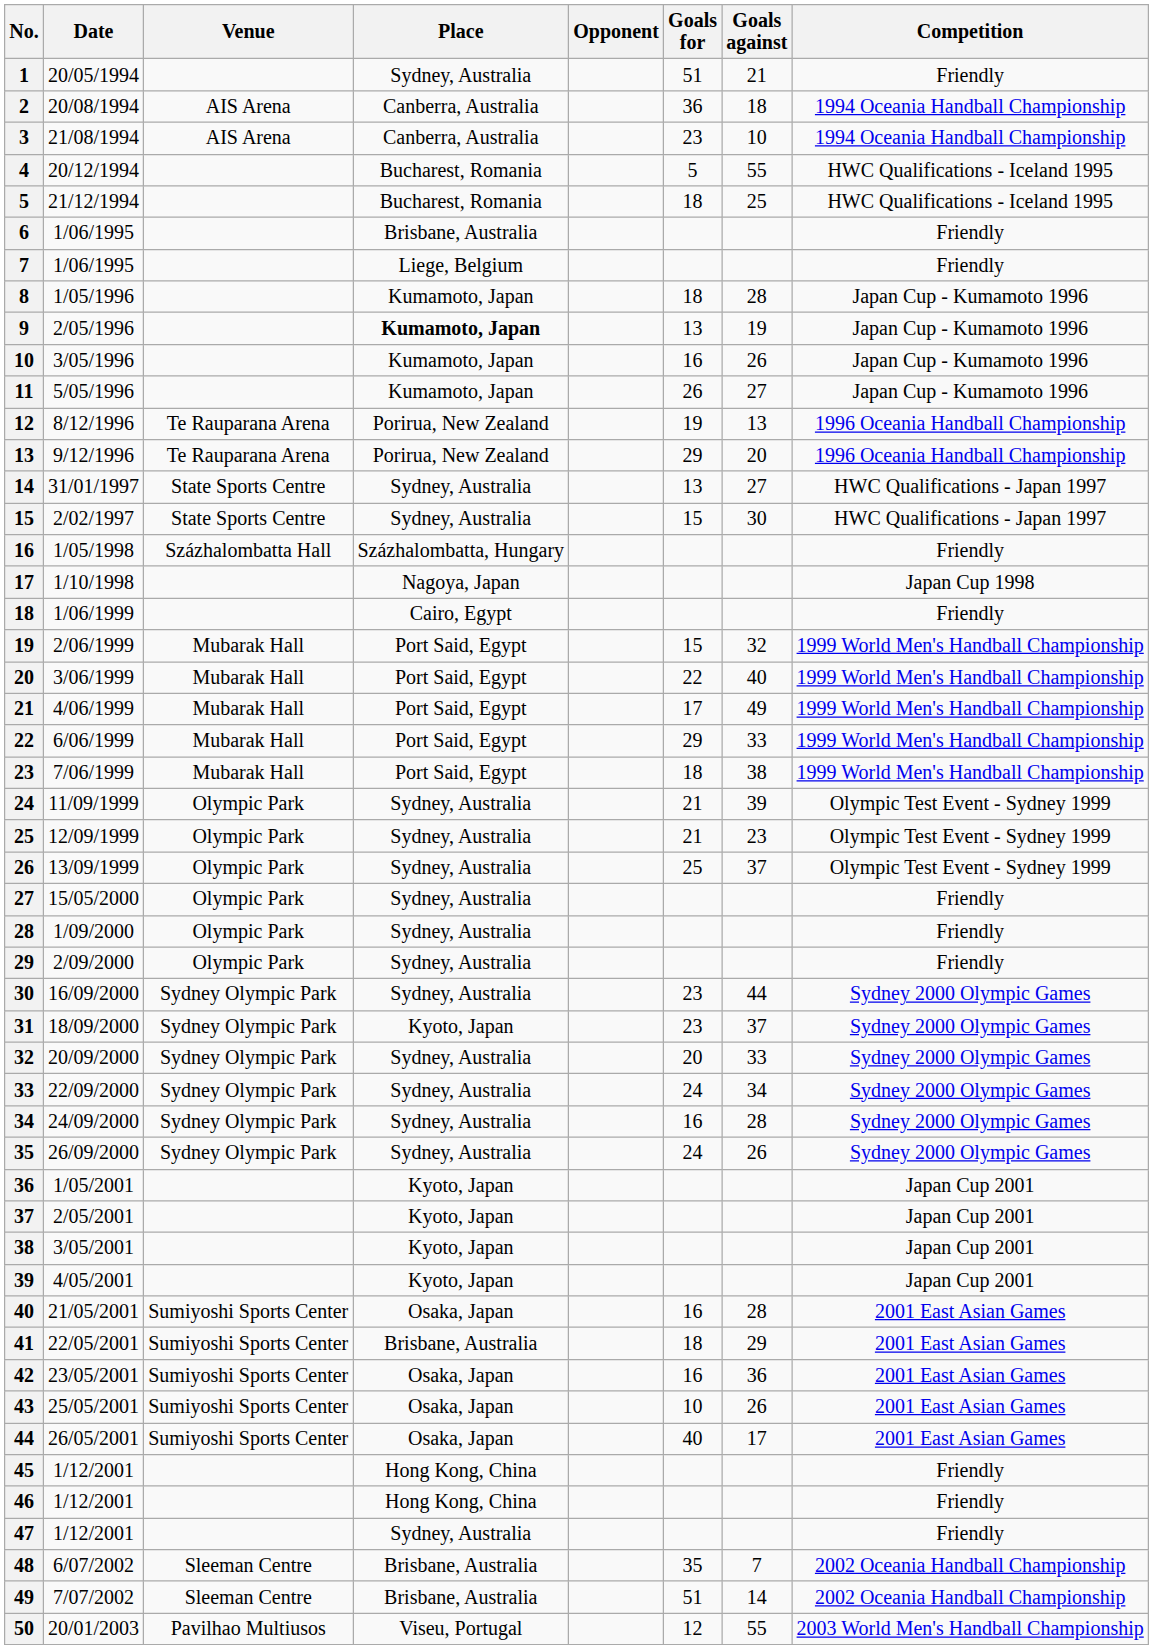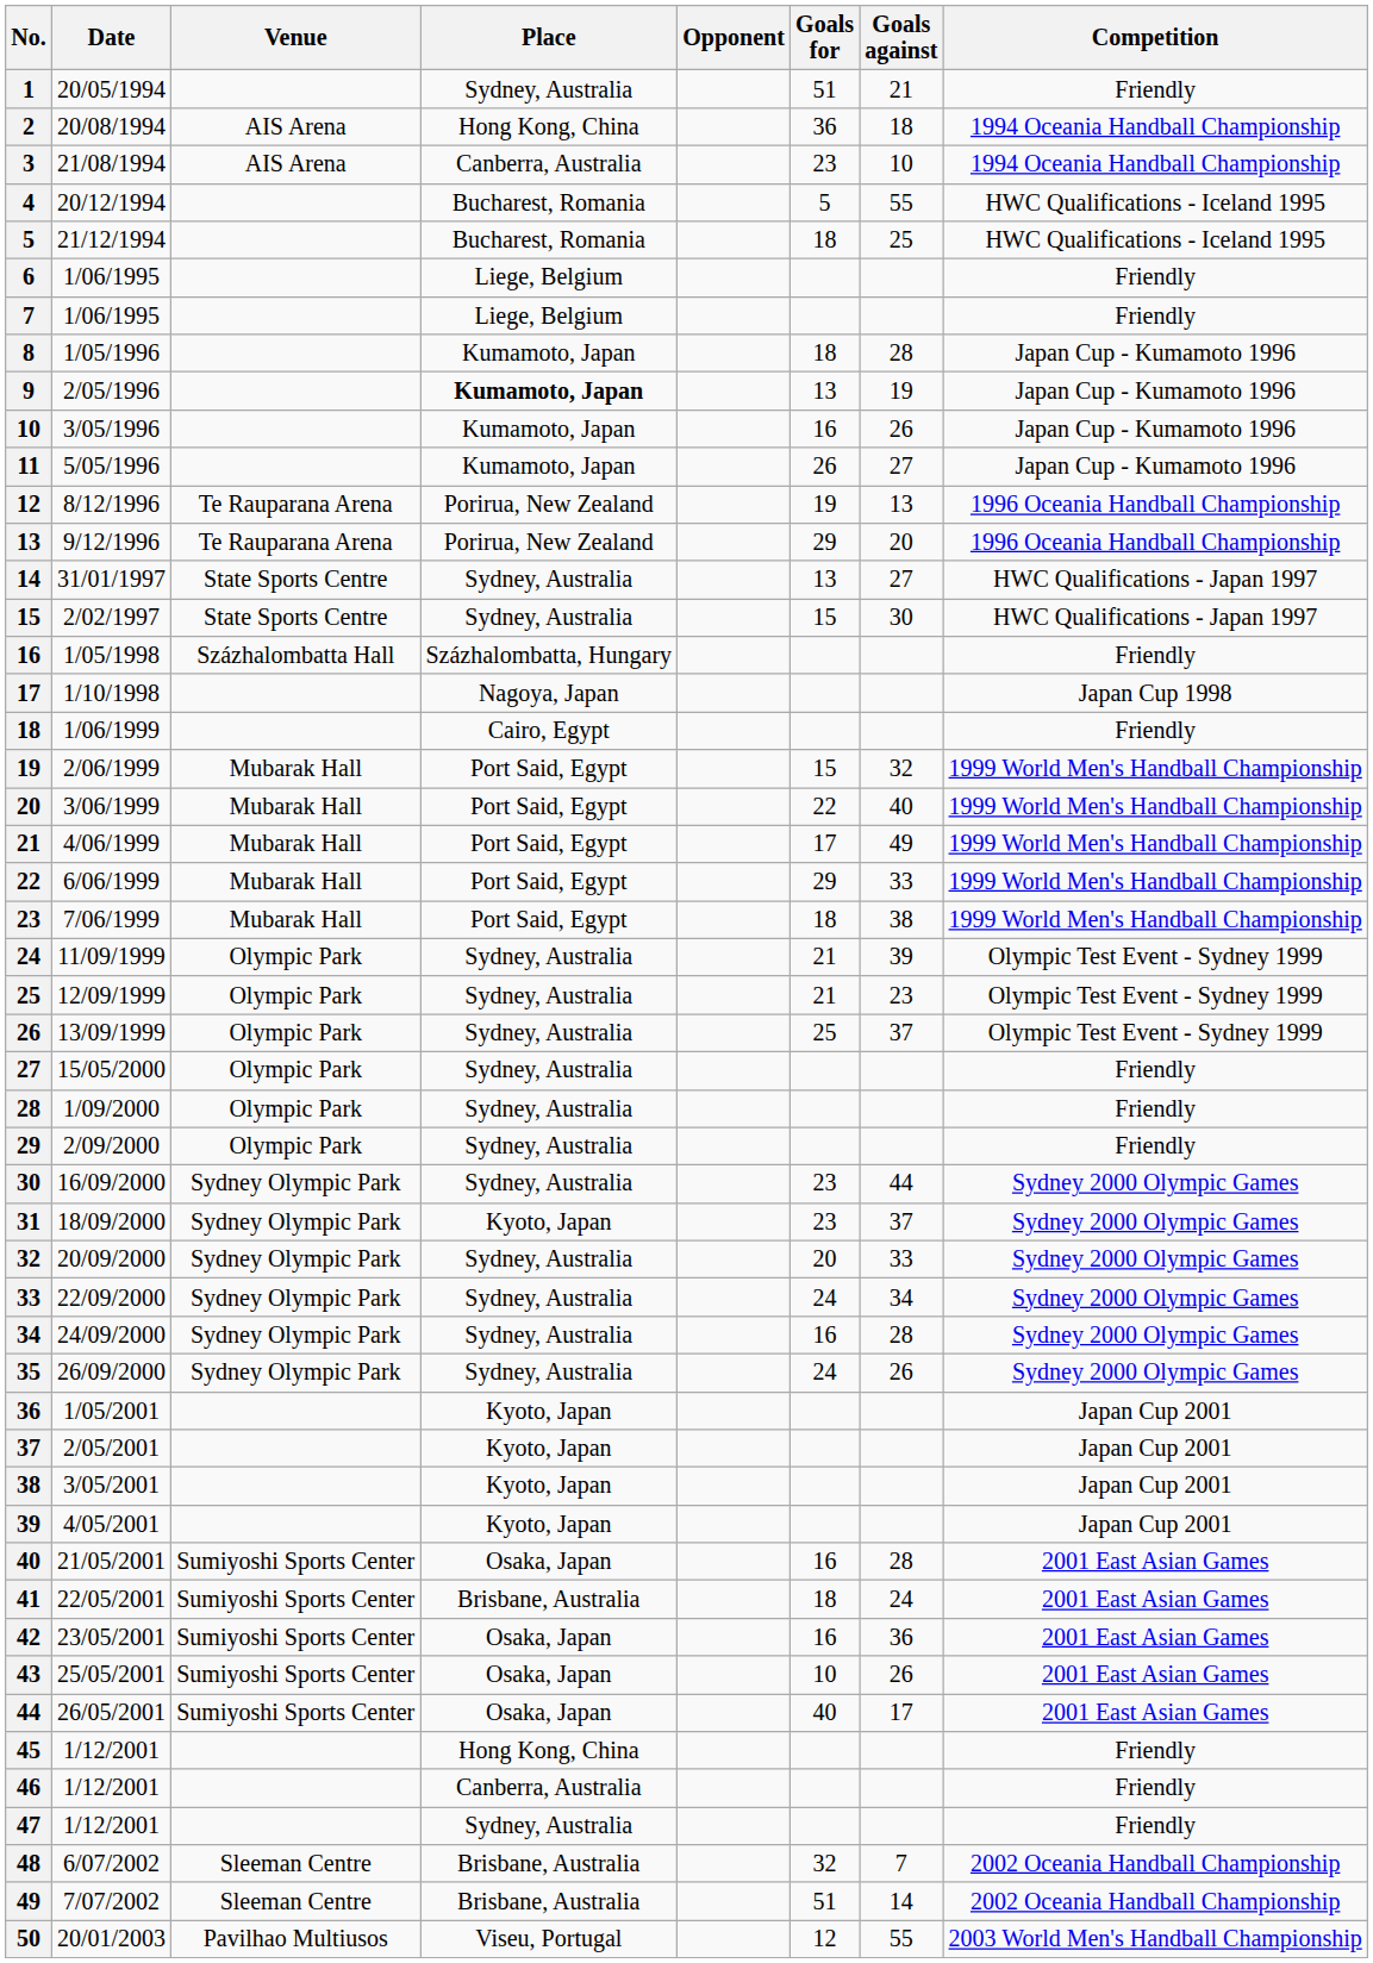 <table class="wikitable" style="text-align: center;">
 <tr>
 <th>No.</th>
 <th>Date</th>
 <th>Venue</th>
 <th>Place</th>
 <th>Opponent</th>
 <th>Goals <br>for</th>
 <th>Goals <br>against</th>
 <th>Competition</th>
 </tr>
 <tr>
 <th>1</th>
 <td>20/05/1994</td>
 <td></td>
 <td>Sydney, Australia</td>
 <td></td>
 <td>51</td>
 <td>21</td>
 <td>Friendly</td>
 </tr>
 <tr>
 <th>2</th>
 <td>20/08/1994</td>
 <td>AIS Arena</td>
-<td>Canberra, Australia</td>
+<td>Hong Kong, China</td>
 <td></td>
 <td>36</td>
 <td>18</td>
 <td><a href='#'>1994 Oceania Handball Championship</a></td>
 </tr>
 <tr>
 <th>3</th>
 <td>21/08/1994</td>
 <td>AIS Arena</td>
 <td>Canberra, Australia</td>
 <td></td>
 <td>23</td>
 <td>10</td>
 <td><a href='#'>1994 Oceania Handball Championship</a></td>
 </tr>
 <tr>
 <th>4</th>
 <td>20/12/1994</td>
 <td></td>
 <td>Bucharest, Romania</td>
 <td></td>
 <td>5</td>
 <td>55</td>
 <td>HWC Qualifications - Iceland 1995</td>
 </tr>
 <tr>
 <th>5</th>
 <td>21/12/1994</td>
 <td></td>
 <td>Bucharest, Romania</td>
 <td></td>
 <td>18</td>
 <td>25</td>
 <td>HWC Qualifications - Iceland 1995</td>
 </tr>
 <tr>
 <th>6</th>
 <td>1/06/1995</td>
 <td></td>
-<td>Brisbane, Australia</td>
+<td>Liege, Belgium</td>
 <td></td>
 <td></td>
 <td></td>
 <td>Friendly</td>
 </tr>
 <tr>
 <th>7</th>
 <td>1/06/1995</td>
 <td></td>
 <td>Liege, Belgium</td>
 <td></td>
 <td></td>
 <td></td>
 <td>Friendly</td>
 </tr>
 <tr>
 <th>8</th>
 <td>1/05/1996</td>
 <td></td>
 <td>Kumamoto, Japan</td>
 <td></td>
 <td>18</td>
 <td>28</td>
 <td>Japan Cup - Kumamoto 1996</td>
 </tr>
 <tr>
 <th>9</th>
 <td>2/05/1996</td>
 <td></td>
 <td><strong>Kumamoto, Japan</strong></td>
 <td></td>
 <td>13</td>
 <td>19</td>
 <td>Japan Cup - Kumamoto 1996</td>
 </tr>
 <tr>
 <th>10</th>
 <td>3/05/1996</td>
 <td></td>
 <td>Kumamoto, Japan</td>
 <td></td>
 <td>16</td>
 <td>26</td>
 <td>Japan Cup - Kumamoto 1996</td>
 </tr>
 <tr>
 <th>11</th>
 <td>5/05/1996</td>
 <td></td>
 <td>Kumamoto, Japan</td>
 <td></td>
 <td>26</td>
 <td>27</td>
 <td>Japan Cup - Kumamoto 1996</td>
 </tr>
 <tr>
 <th>12</th>
 <td>8/12/1996</td>
 <td>Te Rauparana Arena</td>
 <td>Porirua, New Zealand</td>
 <td></td>
 <td>19</td>
 <td>13</td>
 <td><a href='#'>1996 Oceania Handball Championship</a></td>
 </tr>
 <tr>
 <th>13</th>
 <td>9/12/1996</td>
 <td>Te Rauparana Arena</td>
 <td>Porirua, New Zealand</td>
 <td></td>
 <td>29</td>
 <td>20</td>
 <td><a href='#'>1996 Oceania Handball Championship</a></td>
 </tr>
 <tr>
 <th>14</th>
 <td>31/01/1997</td>
 <td>State Sports Centre</td>
 <td>Sydney, Australia</td>
 <td></td>
 <td>13</td>
 <td>27</td>
 <td>HWC Qualifications - Japan 1997</td>
 </tr>
 <tr>
 <th>15</th>
 <td>2/02/1997</td>
 <td>State Sports Centre</td>
 <td>Sydney, Australia</td>
 <td></td>
 <td>15</td>
 <td>30</td>
 <td>HWC Qualifications - Japan 1997</td>
 </tr>
 <tr>
 <th>16</th>
 <td>1/05/1998</td>
 <td>Százhalombatta Hall</td>
 <td>Százhalombatta, Hungary</td>
 <td></td>
 <td></td>
 <td></td>
 <td>Friendly</td>
 </tr>
 <tr>
 <th>17</th>
 <td>1/10/1998</td>
 <td></td>
 <td>Nagoya, Japan</td>
 <td></td>
 <td></td>
 <td></td>
 <td>Japan Cup 1998</td>
 </tr>
 <tr>
 <th>18</th>
 <td>1/06/1999</td>
 <td></td>
 <td>Cairo, Egypt</td>
 <td></td>
 <td></td>
 <td></td>
 <td>Friendly</td>
 </tr>
 <tr>
 <th>19</th>
 <td>2/06/1999</td>
 <td>Mubarak Hall</td>
 <td>Port Said, Egypt</td>
 <td></td>
 <td>15</td>
 <td>32</td>
 <td><a href='#'>1999 World Men's Handball Championship</a></td>
 </tr>
 <tr>
 <th>20</th>
 <td>3/06/1999</td>
 <td>Mubarak Hall</td>
 <td>Port Said, Egypt</td>
 <td></td>
 <td>22</td>
 <td>40</td>
 <td><a href='#'>1999 World Men's Handball Championship</a></td>
 </tr>
 <tr>
 <th>21</th>
 <td>4/06/1999</td>
 <td>Mubarak Hall</td>
 <td>Port Said, Egypt</td>
 <td></td>
 <td>17</td>
 <td>49</td>
 <td><a href='#'>1999 World Men's Handball Championship</a></td>
 </tr>
 <tr>
 <th>22</th>
 <td>6/06/1999</td>
 <td>Mubarak Hall</td>
 <td>Port Said, Egypt</td>
 <td></td>
 <td>29</td>
 <td>33</td>
 <td><a href='#'>1999 World Men's Handball Championship</a></td>
 </tr>
 <tr>
 <th>23</th>
 <td>7/06/1999</td>
 <td>Mubarak Hall</td>
 <td>Port Said, Egypt</td>
 <td></td>
 <td>18</td>
 <td>38</td>
 <td><a href='#'>1999 World Men's Handball Championship</a></td>
 </tr>
 <tr>
 <th>24</th>
 <td>11/09/1999</td>
 <td>Olympic Park</td>
 <td>Sydney, Australia</td>
 <td></td>
 <td>21</td>
 <td>39</td>
 <td>Olympic Test Event - Sydney 1999</td>
 </tr>
 <tr>
 <th>25</th>
 <td>12/09/1999</td>
 <td>Olympic Park</td>
 <td>Sydney, Australia</td>
 <td></td>
 <td>21</td>
 <td>23</td>
 <td>Olympic Test Event - Sydney 1999</td>
 </tr>
 <tr>
 <th>26</th>
 <td>13/09/1999</td>
 <td>Olympic Park</td>
 <td>Sydney, Australia</td>
 <td></td>
 <td>25</td>
 <td>37</td>
 <td>Olympic Test Event - Sydney 1999</td>
 </tr>
 <tr>
 <th>27</th>
 <td>15/05/2000</td>
 <td>Olympic Park</td>
 <td>Sydney, Australia</td>
 <td></td>
 <td></td>
 <td></td>
 <td>Friendly</td>
 </tr>
 <tr>
 <th>28</th>
 <td>1/09/2000</td>
 <td>Olympic Park</td>
 <td>Sydney, Australia</td>
 <td></td>
 <td></td>
 <td></td>
 <td>Friendly</td>
 </tr>
 <tr>
 <th>29</th>
 <td>2/09/2000</td>
 <td>Olympic Park</td>
 <td>Sydney, Australia</td>
 <td></td>
 <td></td>
 <td></td>
 <td>Friendly</td>
 </tr>
 <tr>
 <th>30</th>
 <td>16/09/2000</td>
 <td>Sydney Olympic Park</td>
 <td>Sydney, Australia</td>
 <td></td>
 <td>23</td>
 <td>44</td>
 <td><a href='#'>Sydney 2000 Olympic Games</a></td>
 </tr>
 <tr>
 <th>31</th>
 <td>18/09/2000</td>
 <td>Sydney Olympic Park</td>
 <td>Kyoto, Japan</td>
 <td></td>
 <td>23</td>
 <td>37</td>
 <td><a href='#'>Sydney 2000 Olympic Games</a></td>
 </tr>
 <tr>
 <th>32</th>
 <td>20/09/2000</td>
 <td>Sydney Olympic Park</td>
 <td>Sydney, Australia</td>
 <td></td>
 <td>20</td>
 <td>33</td>
 <td><a href='#'>Sydney 2000 Olympic Games</a></td>
 </tr>
 <tr>
 <th>33</th>
 <td>22/09/2000</td>
 <td>Sydney Olympic Park</td>
 <td>Sydney, Australia</td>
 <td></td>
 <td>24</td>
 <td>34</td>
 <td><a href='#'>Sydney 2000 Olympic Games</a></td>
 </tr>
 <tr>
 <th>34</th>
 <td>24/09/2000</td>
 <td>Sydney Olympic Park</td>
 <td>Sydney, Australia</td>
 <td></td>
 <td>16</td>
 <td>28</td>
 <td><a href='#'>Sydney 2000 Olympic Games</a></td>
 </tr>
 <tr>
 <th>35</th>
 <td>26/09/2000</td>
 <td>Sydney Olympic Park</td>
 <td>Sydney, Australia</td>
 <td></td>
 <td>24</td>
 <td>26</td>
 <td><a href='#'>Sydney 2000 Olympic Games</a></td>
 </tr>
 <tr>
 <th>36</th>
 <td>1/05/2001</td>
 <td></td>
 <td>Kyoto, Japan</td>
 <td></td>
 <td></td>
 <td></td>
 <td>Japan Cup 2001</td>
 </tr>
 <tr>
 <th>37</th>
 <td>2/05/2001</td>
 <td></td>
 <td>Kyoto, Japan</td>
 <td></td>
 <td></td>
 <td></td>
 <td>Japan Cup 2001</td>
 </tr>
 <tr>
 <th>38</th>
 <td>3/05/2001</td>
 <td></td>
 <td>Kyoto, Japan</td>
 <td></td>
 <td></td>
 <td></td>
 <td>Japan Cup 2001</td>
 </tr>
 <tr>
 <th>39</th>
 <td>4/05/2001</td>
 <td></td>
 <td>Kyoto, Japan</td>
 <td></td>
 <td></td>
 <td></td>
 <td>Japan Cup 2001</td>
 </tr>
 <tr>
 <th>40</th>
 <td>21/05/2001</td>
 <td>Sumiyoshi Sports Center</td>
 <td>Osaka, Japan</td>
 <td></td>
 <td>16</td>
 <td>28</td>
 <td><a href='#'>2001 East Asian Games</a></td>
 </tr>
 <tr>
 <th>41</th>
 <td>22/05/2001</td>
 <td>Sumiyoshi Sports Center</td>
 <td>Brisbane, Australia</td>
 <td></td>
 <td>18</td>
-<td>29</td>
+<td>24</td>
 <td><a href='#'>2001 East Asian Games</a></td>
 </tr>
 <tr>
 <th>42</th>
 <td>23/05/2001</td>
 <td>Sumiyoshi Sports Center</td>
 <td>Osaka, Japan</td>
 <td></td>
 <td>16</td>
 <td>36</td>
 <td><a href='#'>2001 East Asian Games</a></td>
 </tr>
 <tr>
 <th>43</th>
 <td>25/05/2001</td>
 <td>Sumiyoshi Sports Center</td>
 <td>Osaka, Japan</td>
 <td></td>
 <td>10</td>
 <td>26</td>
 <td><a href='#'>2001 East Asian Games</a></td>
 </tr>
 <tr>
 <th>44</th>
 <td>26/05/2001</td>
 <td>Sumiyoshi Sports Center</td>
 <td>Osaka, Japan</td>
 <td></td>
 <td>40</td>
 <td>17</td>
 <td><a href='#'>2001 East Asian Games</a></td>
 </tr>
 <tr>
 <th>45</th>
 <td>1/12/2001</td>
 <td></td>
 <td>Hong Kong, China</td>
 <td></td>
 <td></td>
 <td></td>
 <td>Friendly</td>
 </tr>
 <tr>
 <th>46</th>
 <td>1/12/2001</td>
 <td></td>
-<td>Hong Kong, China</td>
+<td>Canberra, Australia</td>
 <td></td>
 <td></td>
 <td></td>
 <td>Friendly</td>
 </tr>
 <tr>
 <th>47</th>
 <td>1/12/2001</td>
 <td></td>
 <td>Sydney, Australia</td>
 <td></td>
 <td></td>
 <td></td>
 <td>Friendly</td>
 </tr>
 <tr>
 <th>48</th>
 <td>6/07/2002</td>
 <td>Sleeman Centre</td>
 <td>Brisbane, Australia</td>
 <td></td>
-<td>35</td>
+<td>32</td>
 <td>7</td>
 <td><a href='#'>2002 Oceania Handball Championship</a></td>
 </tr>
 <tr>
 <th>49</th>
 <td>7/07/2002</td>
 <td>Sleeman Centre</td>
 <td>Brisbane, Australia</td>
 <td></td>
 <td>51</td>
 <td>14</td>
 <td><a href='#'>2002 Oceania Handball Championship</a></td>
 </tr>
 <tr>
 <th>50</th>
 <td>20/01/2003</td>
 <td>Pavilhao Multiusos</td>
 <td>Viseu, Portugal</td>
 <td></td>
 <td>12</td>
 <td>55</td>
 <td><a href='#'>2003 World Men's Handball Championship</a></td>
 </tr>
 <tr>
 </tr>
 </table>
